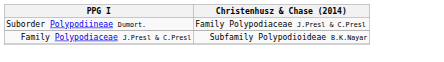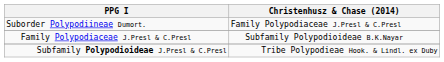 <table class="wikitable">
 <tr>
 <th>PPG I</th>
 <th>Christenhusz & Chase (2014)</th>
 </tr>
 <tr>
 <td>Suborder <a href='#'>Polypodiineae</a> <small>Dumort.</small></td>
 <td>Family Polypodiaceae <small>J.Presl & C.Presl</small></td>
 </tr>
 <tr>
 </tr>
 <tr>
 <td style="padding-left: 2em;">Family <a href='#'>Polypodiaceae</a> <small>J.Presl & C.Presl</small></td>
 <td style="padding-left: 2em;">Subfamily Polypodioideae <small>B.K.Nayar</small></td>
 </tr>
 <tr>
 </tr>
+<tr>
+<td style="padding-left: 4em;">Subfamily <strong>Polypodioideae</strong> <small>J.Presl & C.Presl</small></td>
+<td style="padding-left: 4em;">Tribe Polypodieae <small>Hook. & Lindl. ex Duby</small></td>
+</tr>
 </table>
